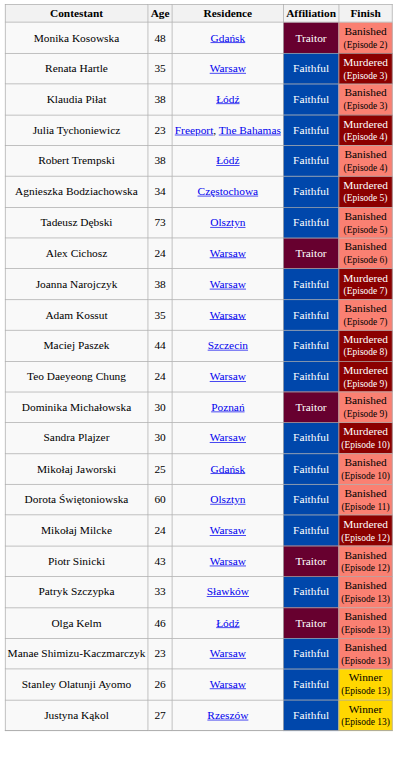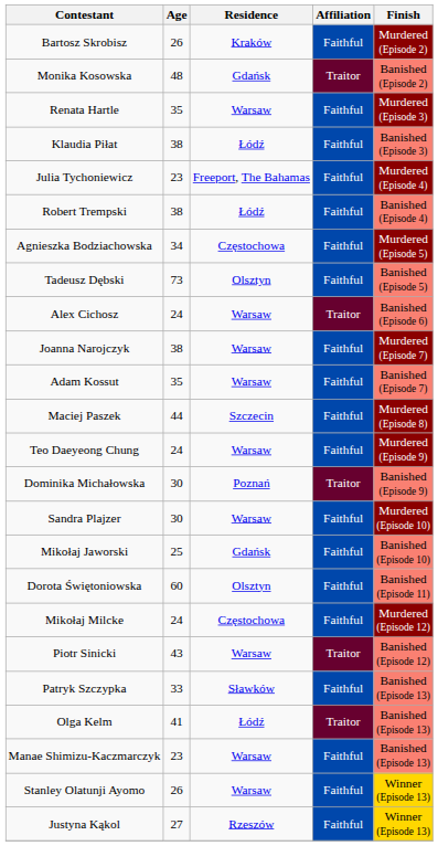 <table class="wikitable sortable" style="margin:auto; text-align:center">
 <tr>
 <th>Contestant</th>
 <th>Age</th>
 <th>Residence</th>
 <th>Affiliation</th>
 <th>Finish</th>
+</tr>
+<tr>
+<td>Bartosz Skrobisz</td>
+<td>26</td>
+<td><a href='#'>Kraków</a></td>
+<td bgcolor="#0047AB" span style="color:#FFFFFF">Faithful</td>
+<td style="background:darkred; color:white">Murdered<br><small>(Episode 2)</small></td>
 </tr>
 <tr>
 <td>Monika Kosowska</td>
 <td>48</td>
 <td><a href='#'>Gdańsk</a></td>
 <td bgcolor="#67002F" span style="color:#FFFFFF">Traitor</td>
 <td style="background:salmon">Banished<br><small>(Episode 2)</small></td>
 </tr>
 <tr>
 <td>Renata Hartle</td>
 <td>35</td>
 <td><a href='#'>Warsaw</a></td>
 <td bgcolor="#0047AB" span style="color:#FFFFFF">Faithful</td>
 <td style="background:darkred; color:white">Murdered<br><small>(Episode 3)</small></td>
 </tr>
 <tr>
 <td>Klaudia Piłat</td>
 <td>38</td>
 <td><a href='#'>Łódź</a></td>
 <td bgcolor="#0047AB" span style="color:#FFFFFF">Faithful</td>
 <td style="background:salmon">Banished<br><small>(Episode 3)</small></td>
 </tr>
 <tr>
 <td>Julia Tychoniewicz</td>
 <td>23</td>
 <td><a href='#'>Freeport</a>, <a href='#'>The Bahamas</a></td>
 <td bgcolor="#0047AB" span style="color:#FFFFFF">Faithful</td>
 <td style="background:darkred; color:white">Murdered<br><small>(Episode 4)</small></td>
 </tr>
 <tr>
 <td>Robert Trempski</td>
 <td>38</td>
 <td><a href='#'>Łódź</a></td>
 <td bgcolor="#0047AB" span style="color:#FFFFFF">Faithful</td>
 <td style="background:salmon">Banished<br><small>(Episode 4)</small></td>
 </tr>
 <tr>
 <td>Agnieszka Bodziachowska</td>
 <td>34</td>
 <td><a href='#'>Częstochowa</a></td>
 <td bgcolor="#0047AB" span style="color:#FFFFFF">Faithful</td>
 <td style="background:darkred; color:white">Murdered<br><small>(Episode 5)</small></td>
 </tr>
 <tr>
 <td>Tadeusz Dębski</td>
 <td>73</td>
 <td><a href='#'>Olsztyn</a></td>
 <td bgcolor="#0047AB" span style="color:#FFFFFF">Faithful</td>
 <td style="background:salmon">Banished<br><small>(Episode 5)</small></td>
 </tr>
 <tr>
 <td>Alex Cichosz</td>
 <td>24</td>
 <td><a href='#'>Warsaw</a></td>
 <td bgcolor="#67002F" span style="color:#FFFFFF">Traitor</td>
 <td style="background:salmon">Banished<br><small>(Episode 6)</small></td>
 </tr>
 <tr>
 <td>Joanna Narojczyk</td>
 <td>38</td>
 <td><a href='#'>Warsaw</a></td>
 <td bgcolor="#0047AB" span style="color:#FFFFFF">Faithful</td>
 <td style="background:darkred; color:white">Murdered<br><small>(Episode 7)</small></td>
 </tr>
 <tr>
 <td>Adam Kossut</td>
 <td>35</td>
 <td><a href='#'>Warsaw</a></td>
 <td bgcolor="#0047AB" span style="color:#FFFFFF">Faithful</td>
 <td style="background:salmon">Banished<br><small>(Episode 7)</small></td>
 </tr>
 <tr>
 <td>Maciej Paszek</td>
 <td>44</td>
 <td><a href='#'>Szczecin</a></td>
 <td bgcolor="#0047AB" span style="color:#FFFFFF">Faithful</td>
 <td style="background:darkred; color:white">Murdered<br><small>(Episode 8)</small></td>
 </tr>
 <tr>
 <td>Teo Daeyeong Chung</td>
 <td>24</td>
 <td><a href='#'>Warsaw</a></td>
 <td bgcolor="#0047AB" span style="color:#FFFFFF">Faithful</td>
 <td style="background:darkred; color:white">Murdered<br><small>(Episode 9)</small></td>
 </tr>
 <tr>
 <td>Dominika Michałowska</td>
 <td>30</td>
 <td><a href='#'>Poznań</a></td>
 <td bgcolor="#67002F" span style="color:#FFFFFF">Traitor</td>
 <td style="background:salmon">Banished<br><small>(Episode 9)</small></td>
 </tr>
 <tr>
 <td>Sandra Plajzer</td>
 <td>30</td>
 <td><a href='#'>Warsaw</a></td>
 <td bgcolor="#0047AB" span style="color:#FFFFFF">Faithful</td>
 <td style="background:darkred; color:white">Murdered<br><small>(Episode 10)</small></td>
 </tr>
 <tr>
 <td>Mikołaj Jaworski</td>
 <td>25</td>
 <td><a href='#'>Gdańsk</a></td>
 <td bgcolor="#0047AB" span style="color:#FFFFFF">Faithful</td>
 <td style="background:salmon">Banished<br><small>(Episode 10)</small></td>
 </tr>
 <tr>
 <td>Dorota Świętoniowska</td>
 <td>60</td>
 <td><a href='#'>Olsztyn</a></td>
 <td bgcolor="#0047AB" span style="color:#FFFFFF">Faithful</td>
 <td style="background:salmon">Banished<br><small>(Episode 11)</small></td>
 </tr>
 <tr>
 <td>Mikołaj Milcke</td>
 <td>24</td>
-<td><a href='#'>Warsaw</a></td>
+<td><a href='#'>Częstochowa</a></td>
 <td bgcolor="#0047AB" span style="color:#FFFFFF">Faithful</td>
 <td style="background:darkred; color:white">Murdered<br><small>(Episode 12)</small></td>
 </tr>
 <tr>
 <td>Piotr Sinicki</td>
 <td>43</td>
 <td><a href='#'>Warsaw</a></td>
 <td bgcolor="#67002F" span style="color:#FFFFFF">Traitor</td>
 <td style="background:salmon">Banished<br><small>(Episode 12)</small></td>
 </tr>
 <tr>
 <td>Patryk Szczypka</td>
 <td>33</td>
 <td><a href='#'>Sławków</a></td>
 <td bgcolor="#0047AB" span style="color:#FFFFFF">Faithful</td>
 <td style="background:salmon">Banished<br><small>(Episode 13)</small></td>
 </tr>
 <tr>
 <td>Olga Kelm</td>
-<td>46</td>
+<td>41</td>
 <td><a href='#'>Łódź</a></td>
 <td bgcolor="#67002F" span style="color:#FFFFFF">Traitor</td>
 <td style="background:salmon">Banished<br><small>(Episode 13)</small></td>
 </tr>
 <tr>
 <td>Manae Shimizu-Kaczmarczyk</td>
 <td>23</td>
 <td><a href='#'>Warsaw</a></td>
 <td bgcolor="#0047AB" span style="color:#FFFFFF">Faithful</td>
 <td style="background:salmon">Banished<br><small>(Episode 13)</small></td>
 </tr>
 <tr>
 <td>Stanley Olatunji Ayomo</td>
 <td>26</td>
 <td><a href='#'>Warsaw</a></td>
 <td bgcolor="#0047AB" span style="color:#FFFFFF">Faithful</td>
 <td style="background:gold">Winner<br><small>(Episode 13)</small></td>
 </tr>
 <tr>
 <td>Justyna Kąkol</td>
 <td>27</td>
 <td><a href='#'>Rzeszów</a></td>
 <td bgcolor="#0047AB" span style="color:#FFFFFF">Faithful</td>
 <td style="background:gold">Winner<br><small>(Episode 13)</small></td>
 </tr>
 <tr>
 </tr>
 </table>
